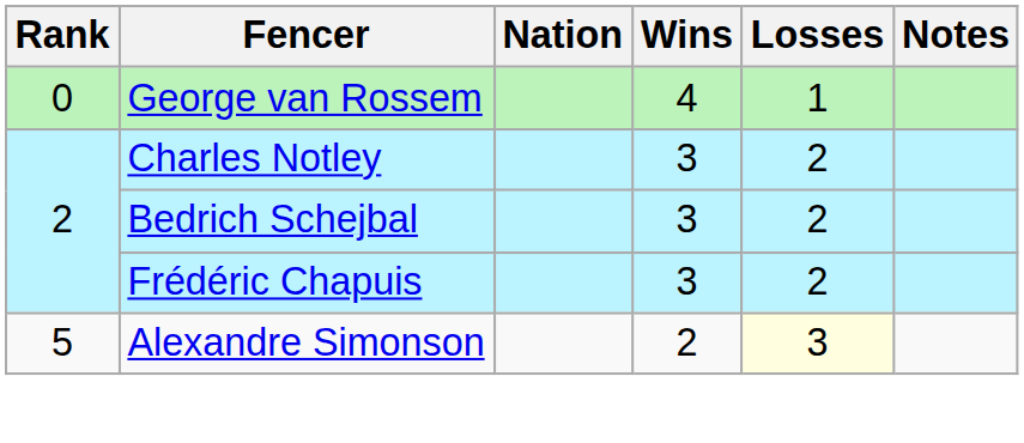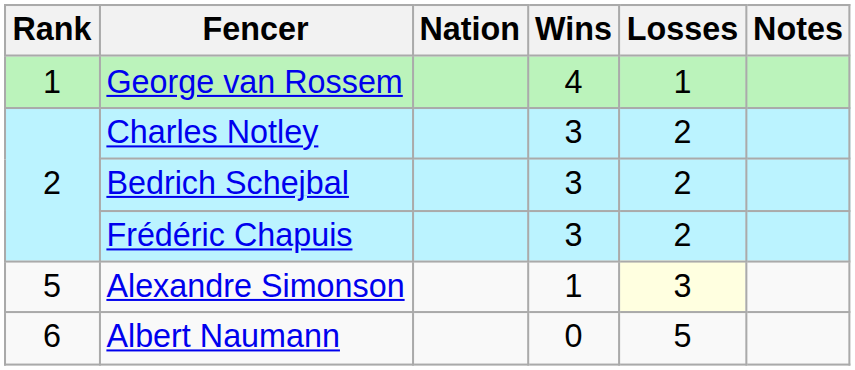 <table class="wikitable sortable" style="text-align:center">
 <tr>
 <th>Rank</th>
 <th>Fencer</th>
 <th>Nation</th>
 <th>Wins</th>
 <th>Losses</th>
 <th>Notes</th>
 </tr>
 <tr bgcolor=bbf3bb>
-<td>0</td>
+<td>1</td>
 <td align=left><a href='#'>George van Rossem</a></td>
 <td align=left></td>
 <td>4</td>
 <td>1</td>
 <td></td>
 </tr>
 <tr bgcolor=bbf3ff>
 <td rowspan=3>2</td>
 <td align=left><a href='#'>Charles Notley</a></td>
 <td align=left></td>
 <td>3</td>
 <td>2</td>
 <td></td>
 </tr>
 <tr bgcolor=bbf3ff>
 <td align=left><a href='#'>Bedrich Schejbal</a></td>
 <td align=left></td>
 <td>3</td>
 <td>2</td>
 <td></td>
 </tr>
 <tr bgcolor=bbf3ff>
 <td align=left><a href='#'>Frédéric Chapuis</a></td>
 <td align=left></td>
 <td>3</td>
 <td>2</td>
 <td></td>
 </tr>
 <tr>
 <td>5</td>
 <td align=left><a href='#'>Alexandre Simonson</a></td>
 <td align=left></td>
-<td>2</td>
+<td>1</td>
 <td style="background: lightyellow;">3</td>
 <td></td>
 </tr>
+<tr>
+<td>6</td>
+<td align=left><a href='#'>Albert Naumann</a></td>
+<td align=left></td>
+<td>0</td>
+<td>5</td>
+<td></td>
+</tr>
 </table>
